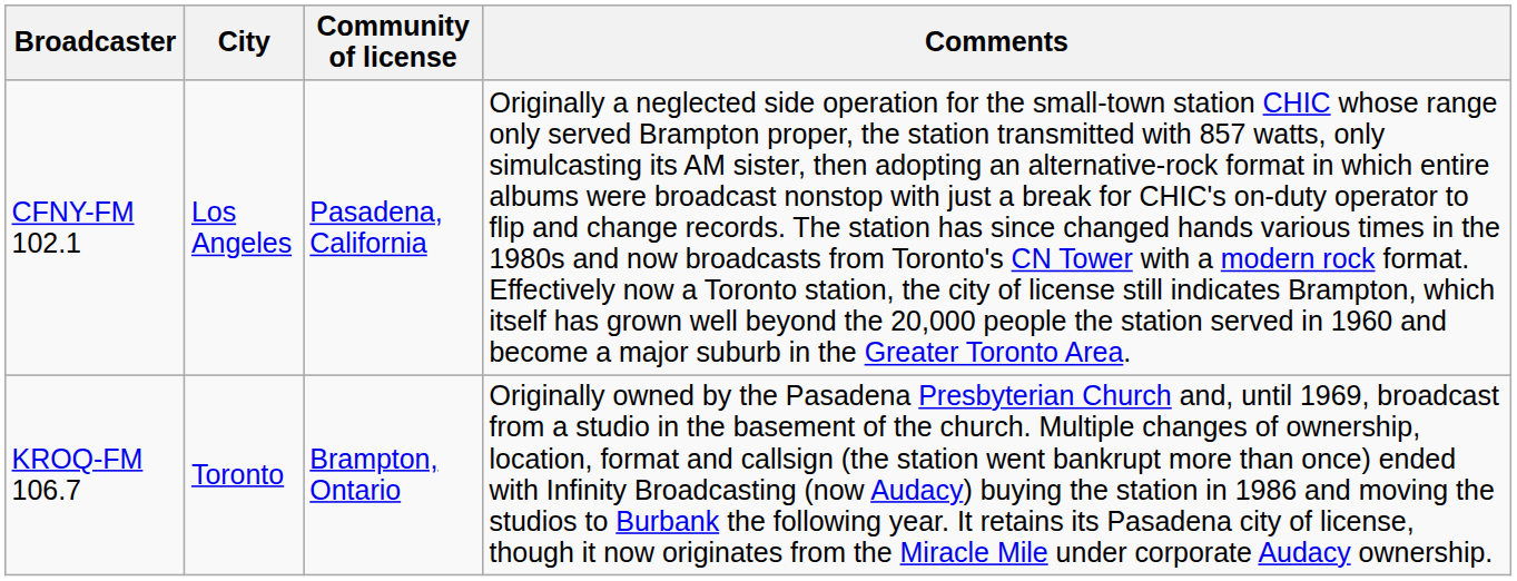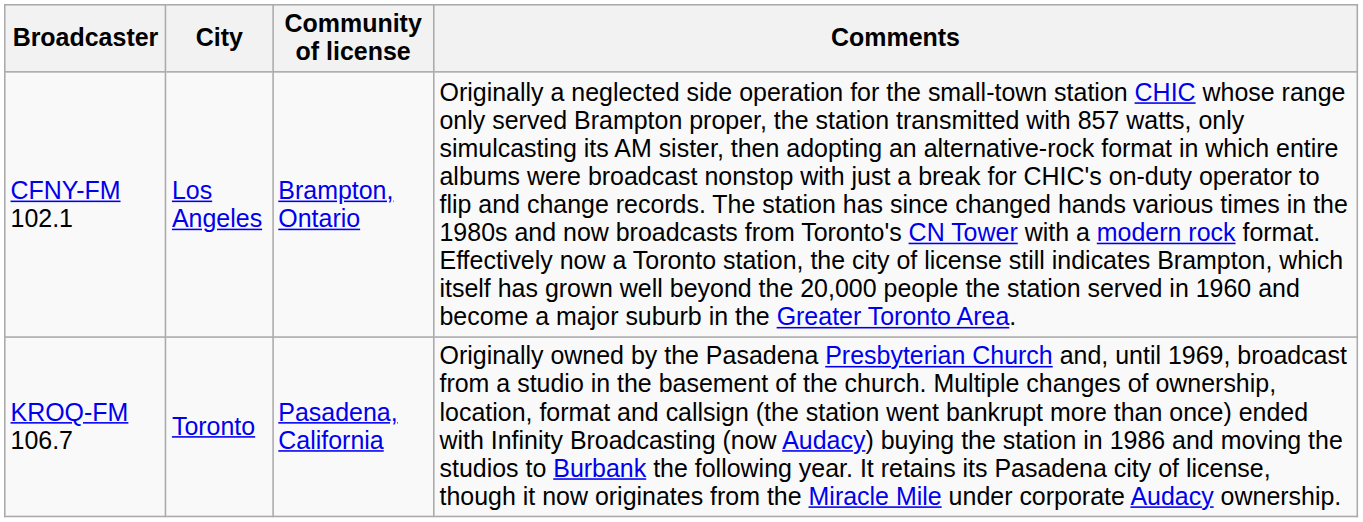 <table class="wikitable">
 <tr>
 <th>Broadcaster</th>
 <th>City</th>
 <th>Community of license</th>
 <th>Comments</th>
 </tr>
 <tr>
 <td><a href='#'>CFNY-FM</a> 102.1</td>
 <td><a href='#'>Los Angeles</a></td>
-<td><a href='#'>Pasadena, California</a></td>
+<td><a href='#'>Brampton, Ontario</a></td>
 <td>Originally a neglected side operation for the small-town station <a href='#'>CHIC</a> whose range only served Brampton proper, the station transmitted with 857 watts, only simulcasting its AM sister, then adopting an alternative-rock format in which entire albums were broadcast nonstop with just a break for CHIC's on-duty operator to flip and change records. The station has since changed hands various times in the 1980s and now broadcasts from Toronto's <a href='#'>CN Tower</a> with a <a href='#'>modern rock</a> format. Effectively now a Toronto station, the city of license still indicates Brampton, which itself has grown well beyond the 20,000 people the station served in 1960 and become a major suburb in the <a href='#'>Greater Toronto Area</a>.</td>
 </tr>
 <tr>
 <td><a href='#'>KROQ-FM</a> 106.7</td>
 <td><a href='#'>Toronto</a></td>
-<td><a href='#'>Brampton, Ontario</a></td>
+<td><a href='#'>Pasadena, California</a></td>
 <td>Originally owned by the Pasadena <a href='#'>Presbyterian Church</a> and, until 1969, broadcast from a studio in the basement of the church. Multiple changes of ownership, location, format and callsign (the station went bankrupt more than once) ended with Infinity Broadcasting (now <a href='#'>Audacy</a>) buying the station in 1986 and moving the studios to <a href='#'>Burbank</a> the following year. It retains its Pasadena city of license, though it now originates from the <a href='#'>Miracle Mile</a> under corporate <a href='#'>Audacy</a> ownership.</td>
 </tr>
 </table>
